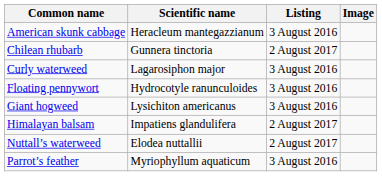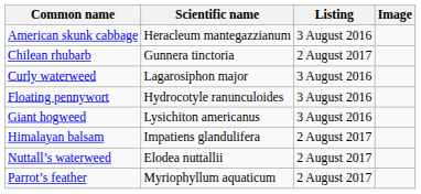 <table class="wikitable">
 <tr>
 <th>Common name</th>
 <th>Scientific name</th>
 <th>Listing</th>
 <th>Image</th>
 </tr>
 <tr>
 <td><a href='#'>American skunk cabbage</a></td>
 <td>Heracleum mantegazzianum</td>
 <td>3 August 2016</td>
 <td></td>
 </tr>
 <tr>
 <td><a href='#'>Chilean rhubarb</a></td>
 <td>Gunnera tinctoria</td>
 <td>2 August 2017</td>
 <td></td>
 </tr>
 <tr>
 <td><a href='#'>Curly waterweed</a></td>
 <td>Lagarosiphon major</td>
 <td>3 August 2016</td>
 <td></td>
 </tr>
 <tr>
 <td><a href='#'>Floating pennywort</a></td>
 <td>Hydrocotyle ranunculoides</td>
 <td>3 August 2016</td>
 <td></td>
 </tr>
 <tr>
 <td><a href='#'>Giant hogweed</a></td>
 <td>Lysichiton americanus</td>
 <td>3 August 2016</td>
 <td></td>
 </tr>
 <tr>
 <td><a href='#'>Himalayan balsam</a></td>
 <td>Impatiens glandulifera</td>
 <td>2 August 2017</td>
 <td></td>
 </tr>
 <tr>
 <td><a href='#'>Nuttall’s waterweed</a></td>
 <td>Elodea nuttallii</td>
 <td>2 August 2017</td>
 <td></td>
 </tr>
 <tr>
 <td><a href='#'>Parrot’s feather</a></td>
 <td>Myriophyllum aquaticum</td>
-<td>3 August 2016</td>
+<td>2 August 2017</td>
 <td></td>
 </tr>
 </table>
